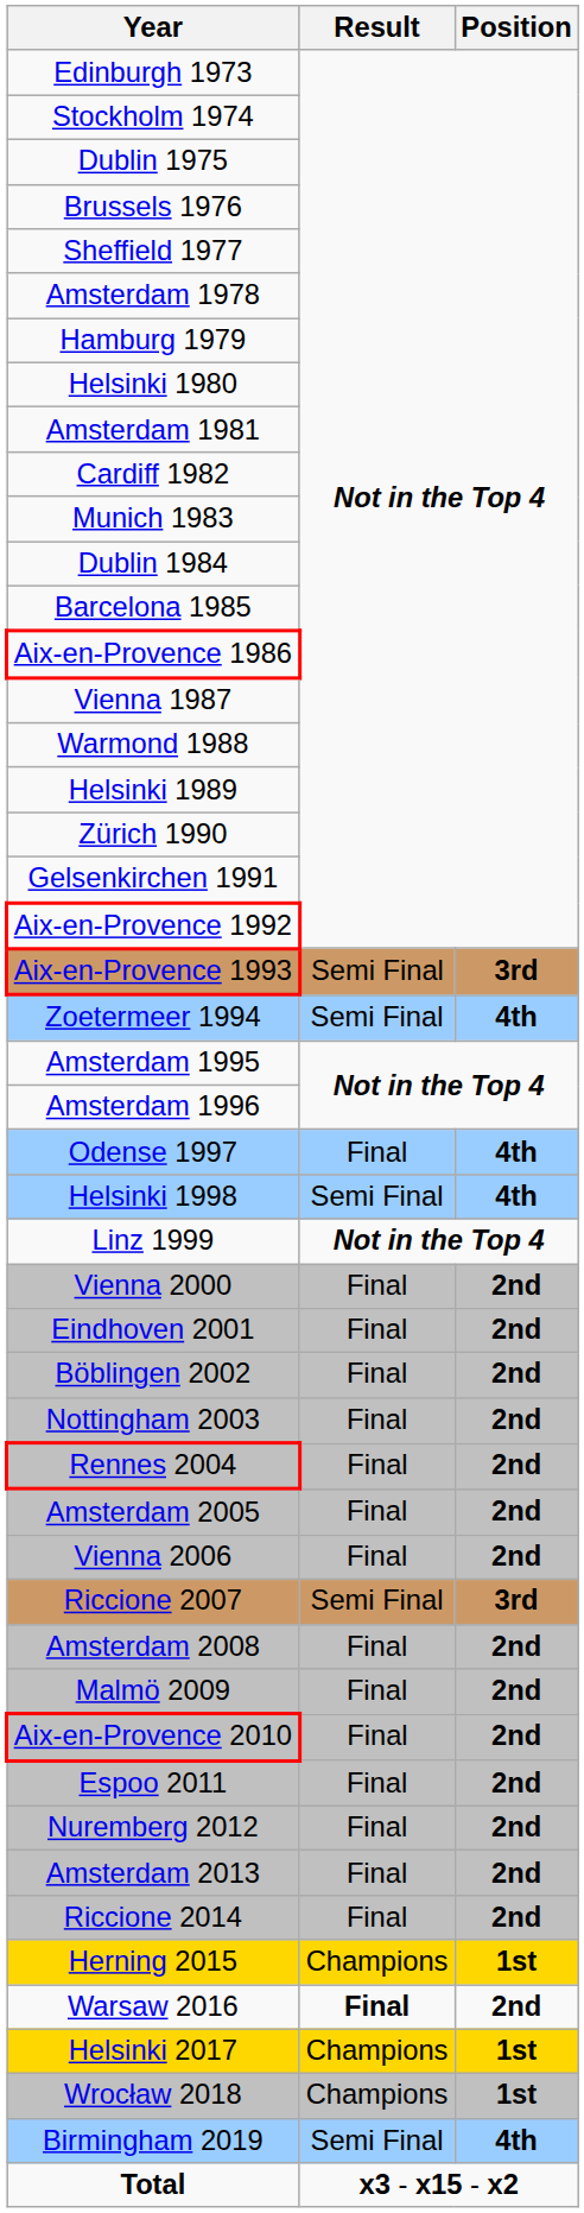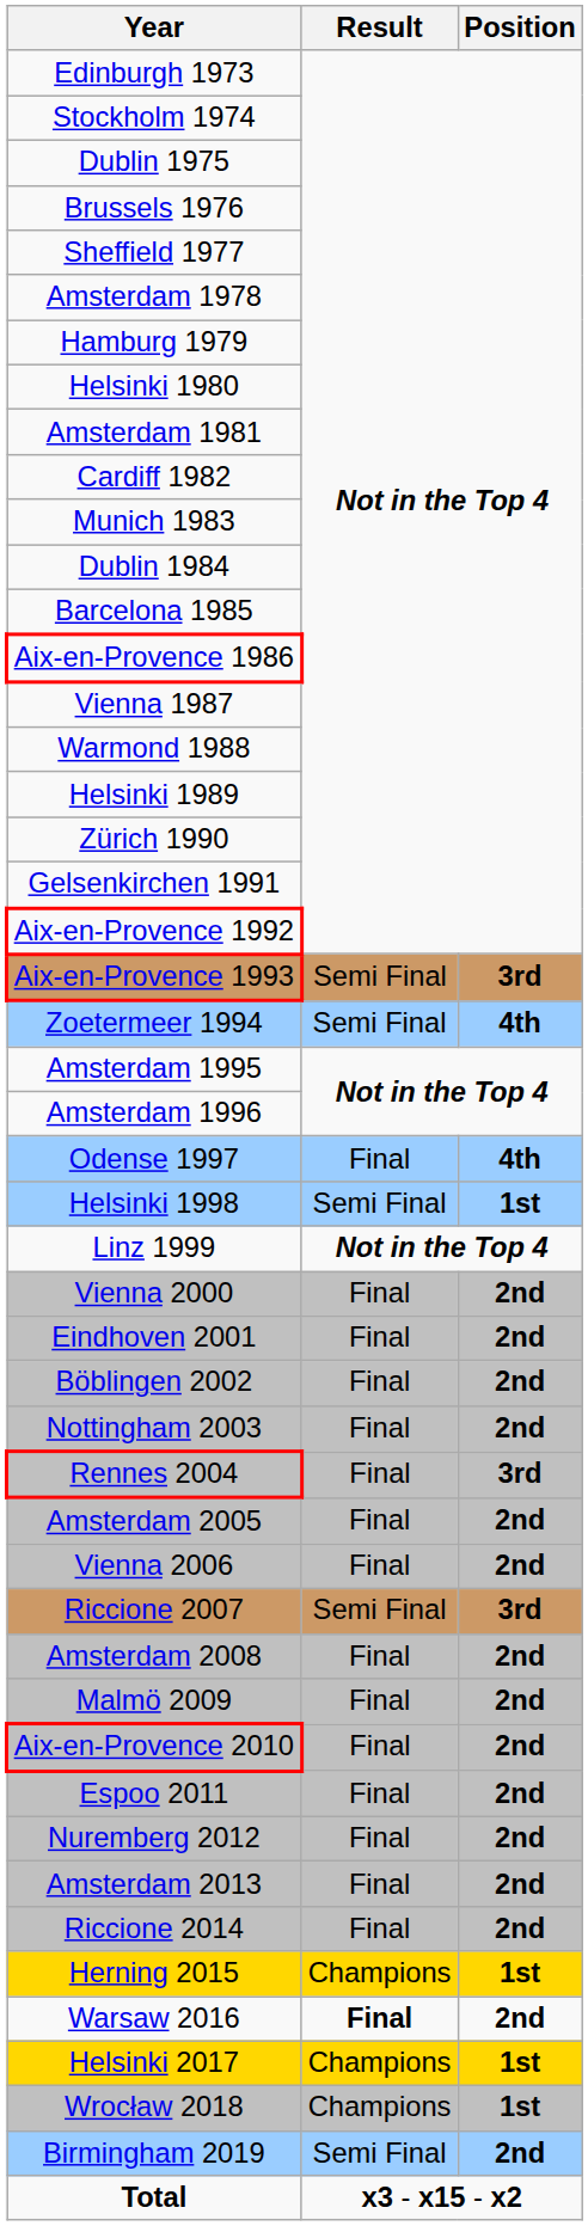 <table class="wikitable" style="text-align: center;">
 <tr>
 <th>Year</th>
 <th>Result</th>
 <th>Position</th>
 </tr>
 <tr>
 <td> <a href='#'>Edinburgh</a> 1973</td>
 <td rowspan="20" colspan="2" align="center"><strong><em>Not in the Top 4</em></strong></td>
 </tr>
 <tr>
 <td> <a href='#'>Stockholm</a> 1974</td>
 </tr>
 <tr>
 <td> <a href='#'>Dublin</a> 1975</td>
 </tr>
 <tr>
 <td> <a href='#'>Brussels</a> 1976</td>
 </tr>
 <tr>
 <td> <a href='#'>Sheffield</a> 1977</td>
 </tr>
 <tr>
 <td> <a href='#'>Amsterdam</a> 1978</td>
 </tr>
 <tr>
 <td> <a href='#'>Hamburg</a> 1979</td>
 </tr>
 <tr>
 <td> <a href='#'>Helsinki</a> 1980</td>
 </tr>
 <tr>
 <td> <a href='#'>Amsterdam</a> 1981</td>
 </tr>
 <tr>
 <td> <a href='#'>Cardiff</a> 1982</td>
 </tr>
 <tr>
 <td> <a href='#'>Munich</a> 1983</td>
 </tr>
 <tr>
 <td> <a href='#'>Dublin</a> 1984</td>
 </tr>
 <tr>
 <td> <a href='#'>Barcelona</a> 1985</td>
 </tr>
 <tr>
 <td style="border: 2px solid red"> <a href='#'>Aix-en-Provence</a> 1986</td>
 </tr>
 <tr>
 <td> <a href='#'>Vienna</a> 1987</td>
 </tr>
 <tr>
 <td> <a href='#'>Warmond</a> 1988</td>
 </tr>
 <tr>
 <td> <a href='#'>Helsinki</a> 1989</td>
 </tr>
 <tr>
 <td> <a href='#'>Zürich</a> 1990</td>
 </tr>
 <tr>
 <td> <a href='#'>Gelsenkirchen</a> 1991</td>
 </tr>
 <tr>
 <td style="border: 2px solid red"> <a href='#'>Aix-en-Provence</a> 1992</td>
 </tr>
 <tr style="background:#c96;">
 <td style="border: 2px solid red"> <a href='#'>Aix-en-Provence</a> 1993</td>
 <td>Semi Final</td>
 <td><strong>3rd</strong></td>
 </tr>
 <tr style="background:#9acdff;">
 <td> <a href='#'>Zoetermeer</a> 1994</td>
 <td>Semi Final</td>
 <td><strong>4th</strong></td>
 </tr>
 <tr>
 <td> <a href='#'>Amsterdam</a> 1995</td>
 <td rowspan="2" colspan="2" align="center"><strong><em>Not in the Top 4</em></strong></td>
 </tr>
 <tr>
 <td> <a href='#'>Amsterdam</a> 1996</td>
 </tr>
 <tr style="background:#9acdff;">
 <td> <a href='#'>Odense</a> 1997</td>
 <td>Final</td>
 <td><strong>4th</strong></td>
 </tr>
 <tr style="background:#9acdff;">
 <td> <a href='#'>Helsinki</a> 1998</td>
 <td>Semi Final</td>
-<td><strong>4th</strong></td>
+<td><strong>1st</strong></td>
 </tr>
 <tr>
 <td> <a href='#'>Linz</a> 1999</td>
 <td rowspan="1" colspan="2" align="center"><strong><em>Not in the Top 4</em></strong></td>
 </tr>
 <tr style="background:silver;">
 <td> <a href='#'>Vienna</a> 2000</td>
 <td>Final</td>
 <td><strong>2nd</strong></td>
 </tr>
 <tr style="background:silver;">
 <td> <a href='#'>Eindhoven</a> 2001</td>
 <td>Final</td>
 <td><strong>2nd</strong></td>
 </tr>
 <tr style="background:silver;">
 <td> <a href='#'>Böblingen</a> 2002</td>
 <td>Final</td>
 <td><strong>2nd</strong></td>
 </tr>
 <tr style="background:silver;">
 <td> <a href='#'>Nottingham</a> 2003</td>
 <td>Final</td>
 <td><strong>2nd</strong></td>
 </tr>
 <tr style="background:silver;">
 <td style="border: 2px solid red"> <a href='#'>Rennes</a> 2004</td>
 <td>Final</td>
-<td><strong>2nd</strong></td>
+<td><strong>3rd</strong></td>
 </tr>
 <tr style="background:silver;">
 <td> <a href='#'>Amsterdam</a> 2005</td>
 <td>Final</td>
 <td><strong>2nd</strong></td>
 </tr>
 <tr style="background:silver;">
 <td> <a href='#'>Vienna</a> 2006</td>
 <td>Final</td>
 <td><strong>2nd</strong></td>
 </tr>
 <tr style="background:#c96;">
 <td> <a href='#'>Riccione</a> 2007</td>
 <td>Semi Final</td>
 <td><strong>3rd</strong></td>
 </tr>
 <tr style="background:silver;">
 <td> <a href='#'>Amsterdam</a> 2008</td>
 <td>Final</td>
 <td><strong>2nd</strong></td>
 </tr>
 <tr style="background:silver;">
 <td> <a href='#'>Malmö</a> 2009</td>
 <td>Final</td>
 <td><strong>2nd</strong></td>
 </tr>
 <tr style="background:silver;">
 <td style="border: 2px solid red"> <a href='#'>Aix-en-Provence</a> 2010</td>
 <td>Final</td>
 <td><strong>2nd</strong></td>
 </tr>
 <tr style="background:silver;">
 <td> <a href='#'>Espoo</a> 2011</td>
 <td>Final</td>
 <td><strong>2nd</strong></td>
 </tr>
 <tr style="background:silver;">
 <td> <a href='#'>Nuremberg</a> 2012</td>
 <td>Final</td>
 <td><strong>2nd</strong></td>
 </tr>
 <tr style="background:silver;">
 <td> <a href='#'>Amsterdam</a> 2013</td>
 <td>Final</td>
 <td><strong>2nd</strong></td>
 </tr>
 <tr style="background:silver;">
 <td> <a href='#'>Riccione</a> 2014</td>
 <td>Final</td>
 <td><strong>2nd</strong></td>
 </tr>
 <tr style="background:gold;">
 <td> <a href='#'>Herning</a> 2015</td>
 <td>Champions</td>
 <td><strong>1st</strong></td>
 </tr>
 <tr>
 <td> <a href='#'>Warsaw</a> 2016</td>
 <td><strong>Final</strong></td>
 <td><strong>2nd</strong></td>
 </tr>
 <tr style="background:gold;">
 <td> <a href='#'>Helsinki</a> 2017</td>
 <td>Champions</td>
 <td><strong>1st</strong></td>
 </tr>
 <tr style="background:silver;">
 <td> <a href='#'>Wrocław</a> 2018</td>
 <td>Champions</td>
 <td><strong>1st</strong></td>
 </tr>
 <tr style="background:#9acdff;">
 <td> <a href='#'>Birmingham</a> 2019</td>
 <td>Semi Final</td>
-<td><strong>4th</strong></td>
+<td><strong>2nd</strong></td>
 </tr>
 <tr>
 <td><strong>Total</strong></td>
 <td rowspan="1" colspan="2" align="center"><strong>x3</strong> - <strong>x15</strong> - <strong>x2</strong></td>
 </tr>
 </table>
